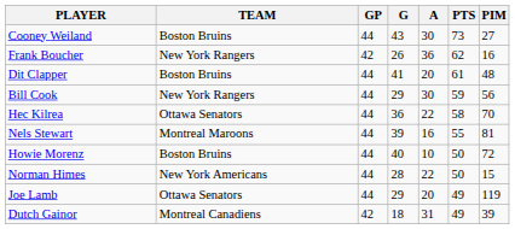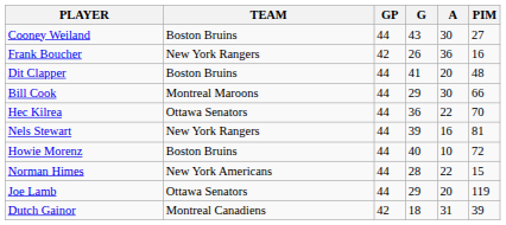 <table class="wikitable">
 <tr>
 <th bgcolor="#DDDDFF" width="30%">PLAYER</th>
 <th bgcolor="#DDDDFF" width="40%">TEAM</th>
 <th bgcolor="#DDDDFF" width="6%">GP</th>
 <th bgcolor="#DDDDFF" width="6%">G</th>
 <th bgcolor="#DDDDFF" width="6%">A</th>
-<th bgcolor="#DDDDFF" width="6%">PTS</th>
 <th bgcolor="#DDDDFF" width="6%">PIM</th>
 </tr>
 <tr>
 <td><a href='#'>Cooney Weiland</a></td>
 <td>Boston Bruins</td>
 <td>44</td>
 <td>43</td>
 <td>30</td>
-<td>73</td>
 <td>27</td>
 </tr>
 <tr>
 <td><a href='#'>Frank Boucher</a></td>
 <td>New York Rangers</td>
 <td>42</td>
 <td>26</td>
 <td>36</td>
-<td>62</td>
 <td>16</td>
 </tr>
 <tr>
 <td><a href='#'>Dit Clapper</a></td>
 <td>Boston Bruins</td>
 <td>44</td>
 <td>41</td>
 <td>20</td>
-<td>61</td>
 <td>48</td>
 </tr>
 <tr>
 <td><a href='#'>Bill Cook</a></td>
-<td>New York Rangers</td>
+<td>Montreal Maroons</td>
 <td>44</td>
 <td>29</td>
 <td>30</td>
-<td>59</td>
-<td>56</td>
+<td>66</td>
 </tr>
 <tr>
 <td><a href='#'>Hec Kilrea</a></td>
 <td>Ottawa Senators</td>
 <td>44</td>
 <td>36</td>
 <td>22</td>
-<td>58</td>
 <td>70</td>
 </tr>
 <tr>
 <td><a href='#'>Nels Stewart</a></td>
-<td>Montreal Maroons</td>
+<td>New York Rangers</td>
 <td>44</td>
 <td>39</td>
 <td>16</td>
-<td>55</td>
 <td>81</td>
 </tr>
 <tr>
 <td><a href='#'>Howie Morenz</a></td>
 <td>Boston Bruins</td>
 <td>44</td>
 <td>40</td>
 <td>10</td>
-<td>50</td>
 <td>72</td>
 </tr>
 <tr>
 <td><a href='#'>Norman Himes</a></td>
 <td>New York Americans</td>
 <td>44</td>
 <td>28</td>
 <td>22</td>
-<td>50</td>
 <td>15</td>
 </tr>
 <tr>
 <td><a href='#'>Joe Lamb</a></td>
 <td>Ottawa Senators</td>
 <td>44</td>
 <td>29</td>
 <td>20</td>
-<td>49</td>
 <td>119</td>
 </tr>
 <tr>
 <td><a href='#'>Dutch Gainor</a></td>
 <td>Montreal Canadiens</td>
 <td>42</td>
 <td>18</td>
 <td>31</td>
-<td>49</td>
 <td>39</td>
 </tr>
 </table>
